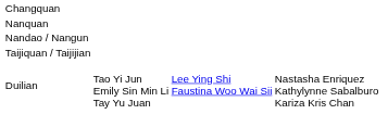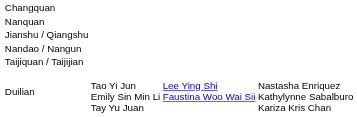 <table>
 <tr>
 <td>Changquan</td>
 <td></td>
 <td></td>
 <td></td>
 </tr>
 <tr>
 <td>Nanquan</td>
+<td></td>
+<td></td>
+<td></td>
+</tr>
+<tr>
+<td>Jianshu / Qiangshu</td>
 <td></td>
 <td></td>
 <td></td>
 </tr>
 <tr>
 <td>Nandao / Nangun</td>
 <td></td>
 <td></td>
 <td></td>
 </tr>
 <tr>
 <td>Taijiquan / Taijijian</td>
 <td></td>
 <td></td>
 <td></td>
 </tr>
 <tr>
 <td>Duilian</td>
 <td><br>Tao Yi Jun<br>Emily Sin Min Li<br>Tay Yu Juan</td>
 <td valign="top"><br><a href='#'>Lee Ying Shi</a><br><a href='#'>Faustina Woo Wai Sii</a></td>
 <td><br>Nastasha Enriquez<br>Kathylynne Sabalburo<br>Kariza Kris Chan</td>
 </tr>
 </table>
